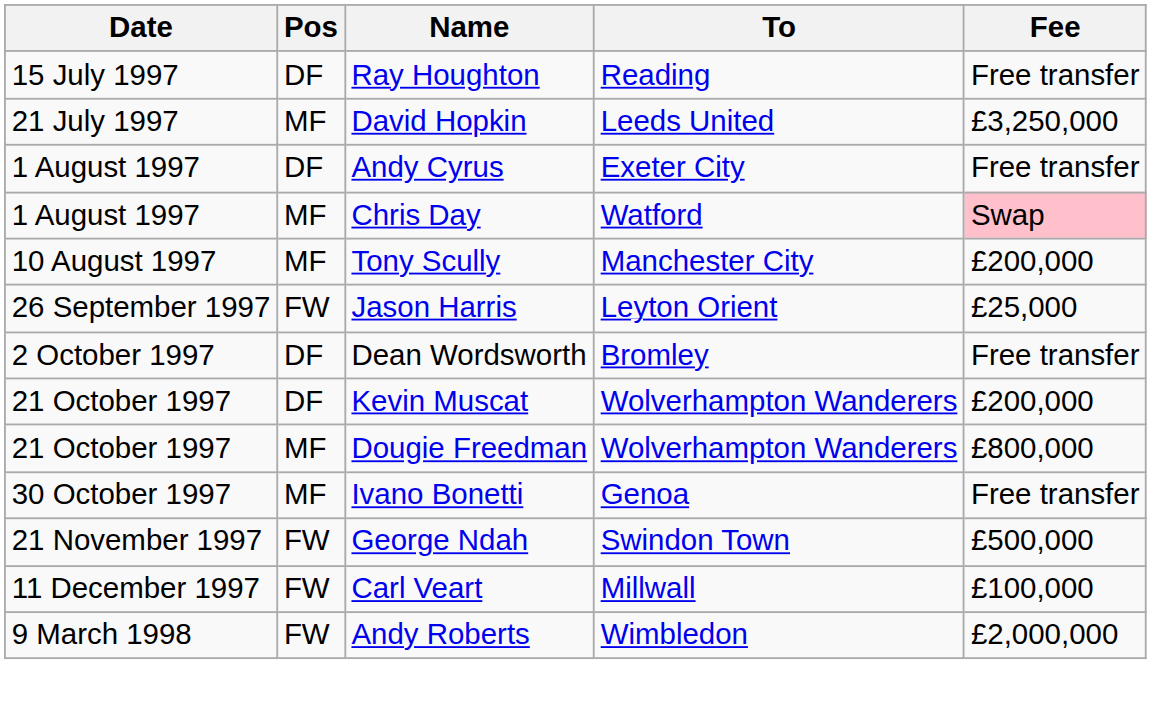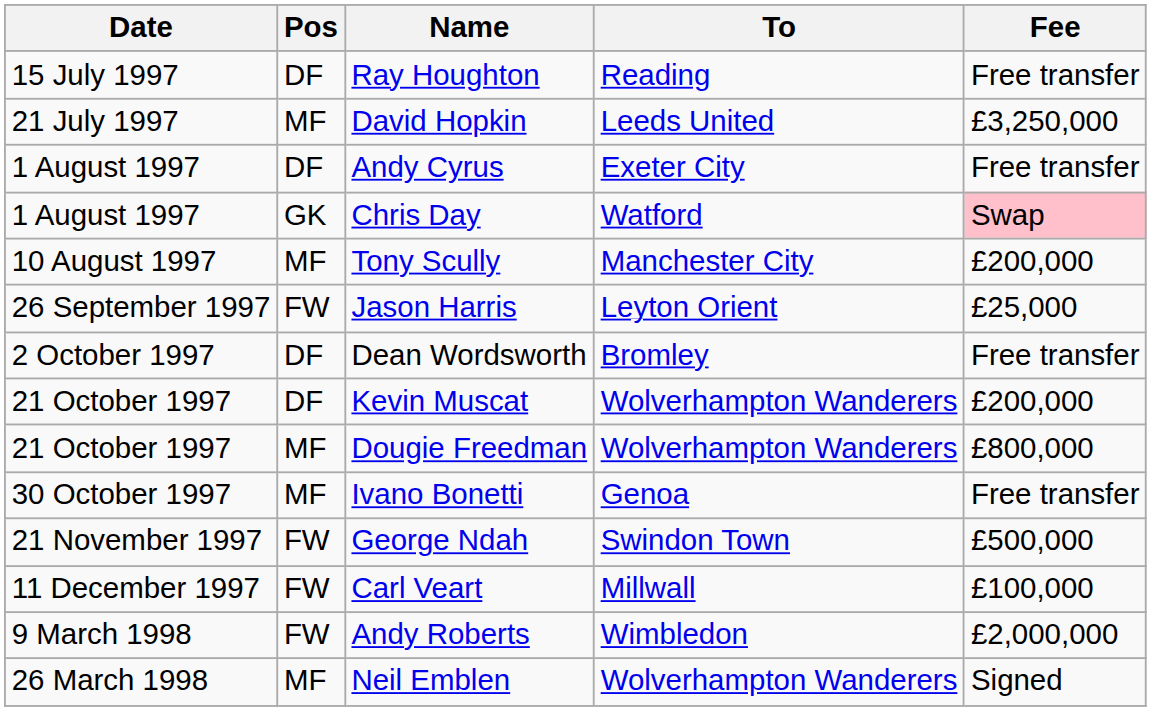 <table class="wikitable">
 <tr>
 <th>Date</th>
 <th>Pos</th>
 <th>Name</th>
 <th>To</th>
 <th>Fee</th>
 </tr>
 <tr>
 <td>15 July 1997</td>
 <td>DF</td>
 <td><a href='#'>Ray Houghton</a></td>
 <td><a href='#'>Reading</a></td>
 <td>Free transfer</td>
 </tr>
 <tr>
 <td>21 July 1997</td>
 <td>MF</td>
 <td><a href='#'>David Hopkin</a></td>
 <td><a href='#'>Leeds United</a></td>
 <td>£3,250,000</td>
 </tr>
 <tr>
 <td>1 August 1997</td>
 <td>DF</td>
 <td><a href='#'>Andy Cyrus</a></td>
 <td><a href='#'>Exeter City</a></td>
 <td>Free transfer</td>
 </tr>
 <tr>
 <td>1 August 1997</td>
-<td>MF</td>
+<td>GK</td>
 <td><a href='#'>Chris Day</a></td>
 <td><a href='#'>Watford</a></td>
 <td style="background: pink;">Swap</td>
 </tr>
 <tr>
 <td>10 August 1997</td>
 <td>MF</td>
 <td><a href='#'>Tony Scully</a></td>
 <td><a href='#'>Manchester City</a></td>
 <td>£200,000</td>
 </tr>
 <tr>
 <td>26 September 1997</td>
 <td>FW</td>
 <td><a href='#'>Jason Harris</a></td>
 <td><a href='#'>Leyton Orient</a></td>
 <td>£25,000</td>
 </tr>
 <tr>
 <td>2 October 1997</td>
 <td>DF</td>
 <td>Dean Wordsworth</td>
 <td><a href='#'>Bromley</a></td>
 <td>Free transfer</td>
 </tr>
 <tr>
 <td>21 October 1997</td>
 <td>DF</td>
 <td><a href='#'>Kevin Muscat</a></td>
 <td><a href='#'>Wolverhampton Wanderers</a></td>
 <td>£200,000</td>
 </tr>
 <tr>
 <td>21 October 1997</td>
 <td>MF</td>
 <td><a href='#'>Dougie Freedman</a></td>
 <td><a href='#'>Wolverhampton Wanderers</a></td>
 <td>£800,000</td>
 </tr>
 <tr>
 <td>30 October 1997</td>
 <td>MF</td>
 <td><a href='#'>Ivano Bonetti</a></td>
 <td><a href='#'>Genoa</a></td>
 <td>Free transfer</td>
 </tr>
 <tr>
 <td>21 November 1997</td>
 <td>FW</td>
 <td><a href='#'>George Ndah</a></td>
 <td><a href='#'>Swindon Town</a></td>
 <td>£500,000</td>
 </tr>
 <tr>
 <td>11 December 1997</td>
 <td>FW</td>
 <td><a href='#'>Carl Veart</a></td>
 <td><a href='#'>Millwall</a></td>
 <td>£100,000</td>
 </tr>
 <tr>
 <td>9 March 1998</td>
 <td>FW</td>
 <td><a href='#'>Andy Roberts</a></td>
 <td><a href='#'>Wimbledon</a></td>
 <td>£2,000,000</td>
 </tr>
+<tr>
+<td>26 March 1998</td>
+<td>MF</td>
+<td><a href='#'>Neil Emblen</a></td>
+<td><a href='#'>Wolverhampton Wanderers</a></td>
+<td>Signed</td>
+</tr>
 </table>
